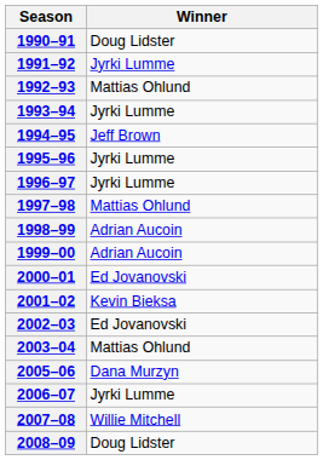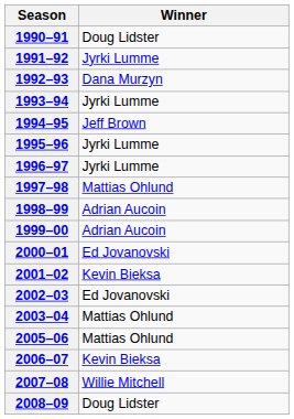 <table class="wikitable">
 <tr>
 <th scope="col" style="width:5em">Season</th>
 <th scope="col" style="width:15em">Winner</th>
 </tr>
 <tr>
 <th scope="row"><a href='#'>1990–91</a></th>
 <td>Doug Lidster</td>
 </tr>
 <tr>
 <th scope="row"><a href='#'>1991–92</a></th>
 <td><a href='#'>Jyrki Lumme</a></td>
 </tr>
 <tr>
 <th scope="row"><a href='#'>1992–93</a></th>
-<td>Mattias Ohlund</td>
+<td><a href='#'>Dana Murzyn</a></td>
 </tr>
 <tr>
 <th scope="row"><a href='#'>1993–94</a></th>
 <td>Jyrki Lumme</td>
 </tr>
 <tr>
 <th scope="row"><a href='#'>1994–95</a></th>
 <td><a href='#'>Jeff Brown</a></td>
 </tr>
 <tr>
 <th scope="row"><a href='#'>1995–96</a></th>
 <td>Jyrki Lumme</td>
 </tr>
 <tr>
 <th scope="row"><a href='#'>1996–97</a></th>
 <td>Jyrki Lumme</td>
 </tr>
 <tr>
 <th scope="row"><a href='#'>1997–98</a></th>
 <td><a href='#'>Mattias Ohlund</a></td>
 </tr>
 <tr>
 <th scope="row"><a href='#'>1998–99</a></th>
 <td><a href='#'>Adrian Aucoin</a></td>
 </tr>
 <tr>
 <th scope="row"><a href='#'>1999–00</a></th>
 <td><a href='#'>Adrian Aucoin</a></td>
 </tr>
 <tr>
 <th scope="row"><a href='#'>2000–01</a></th>
 <td><a href='#'>Ed Jovanovski</a></td>
 </tr>
 <tr>
 <th scope="row"><a href='#'>2001–02</a></th>
 <td><a href='#'>Kevin Bieksa</a></td>
 </tr>
 <tr>
 <th scope="row"><a href='#'>2002–03</a></th>
 <td>Ed Jovanovski</td>
 </tr>
 <tr>
 <th scope="row"><a href='#'>2003–04</a></th>
 <td>Mattias Ohlund</td>
 </tr>
 <tr>
 <th scope="row"><a href='#'>2005–06</a></th>
-<td><a href='#'>Dana Murzyn</a></td>
+<td>Mattias Ohlund</td>
 </tr>
 <tr>
 <th scope="row"><a href='#'>2006–07</a></th>
-<td>Jyrki Lumme</td>
+<td><a href='#'>Kevin Bieksa</a></td>
 </tr>
 <tr>
 <th scope="row"><a href='#'>2007–08</a></th>
 <td><a href='#'>Willie Mitchell</a></td>
 </tr>
 <tr>
 <th scope="row"><a href='#'>2008–09</a></th>
 <td>Doug Lidster</td>
 </tr>
 </table>
